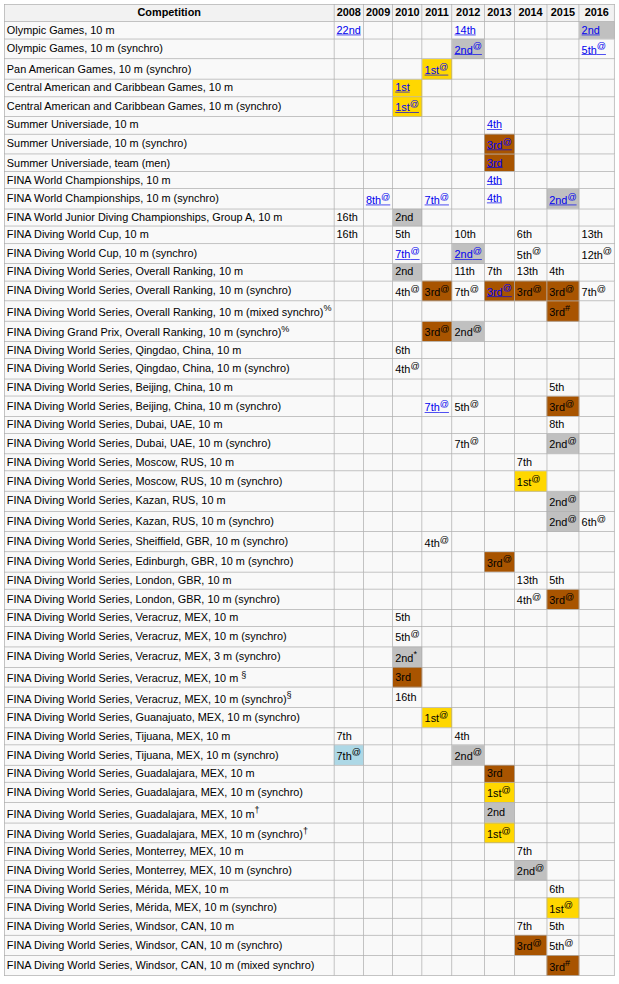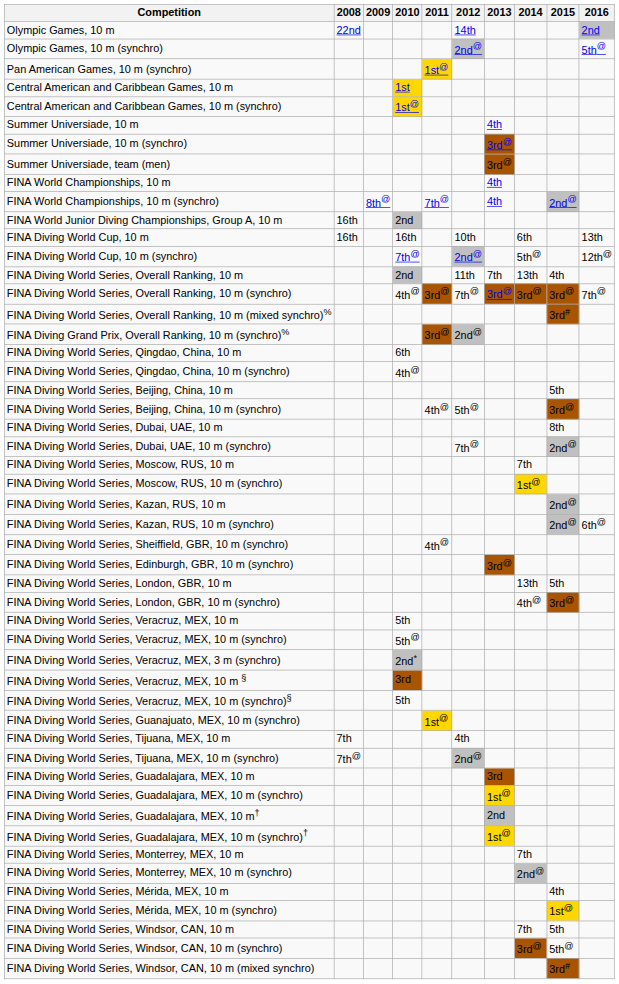 <table class="wikitable">
 <tr>
 <th>Competition</th>
 <th>2008</th>
 <th>2009</th>
 <th>2010</th>
 <th>2011</th>
 <th>2012</th>
 <th>2013</th>
 <th>2014</th>
 <th>2015</th>
 <th>2016</th>
 </tr>
 <tr>
 <td>Olympic Games, 10 m</td>
 <td><a href='#'>22nd</a></td>
 <td></td>
 <td></td>
 <td></td>
 <td><a href='#'>14th</a></td>
 <td></td>
 <td></td>
 <td></td>
 <td style="background:silver;"><a href='#'>2nd</a></td>
 </tr>
 <tr>
 <td>Olympic Games, 10 m (synchro)</td>
 <td></td>
 <td></td>
 <td></td>
 <td></td>
 <td style="background:silver;"><a href='#'>2nd<sup>@</sup></a></td>
 <td></td>
 <td></td>
 <td></td>
 <td><a href='#'>5th<sup>@</sup></a></td>
 </tr>
 <tr>
 <td>Pan American Games, 10 m (synchro)</td>
 <td></td>
 <td></td>
 <td></td>
 <td style="background:gold;"><a href='#'>1st<sup>@</sup></a></td>
 <td></td>
 <td></td>
 <td></td>
 <td></td>
 <td></td>
 </tr>
 <tr>
 <td>Central American and Caribbean Games, 10 m</td>
 <td></td>
 <td></td>
 <td style="background:gold;"><a href='#'>1st</a></td>
 <td></td>
 <td></td>
 <td></td>
 <td></td>
 <td></td>
 <td></td>
 </tr>
 <tr>
 <td>Central American and Caribbean Games, 10 m (synchro)</td>
 <td></td>
 <td></td>
 <td style="background:gold;"><a href='#'>1st<sup>@</sup></a></td>
 <td></td>
 <td></td>
 <td></td>
 <td></td>
 <td></td>
 <td></td>
 </tr>
 <tr>
 <td>Summer Universiade, 10 m</td>
 <td></td>
 <td></td>
 <td></td>
 <td></td>
 <td></td>
 <td><a href='#'>4th</a></td>
 <td></td>
 <td></td>
 <td></td>
 </tr>
 <tr>
 <td>Summer Universiade, 10 m (synchro)</td>
 <td></td>
 <td></td>
 <td></td>
 <td></td>
 <td></td>
 <td style="background:#a85400;"><a href='#'>3rd<sup>@</sup></a></td>
 <td></td>
 <td></td>
 <td></td>
 </tr>
 <tr>
 <td>Summer Universiade, team (men)</td>
 <td></td>
 <td></td>
 <td></td>
 <td></td>
 <td></td>
-<td style="background:#a85400;"><a href='#'>3rd</a></td>
+<td style="background:#a85400;">3rd<sup>@</sup></td>
 <td></td>
 <td></td>
 <td></td>
 </tr>
 <tr>
 <td>FINA World Championships, 10 m</td>
 <td></td>
 <td></td>
 <td></td>
 <td></td>
 <td></td>
 <td><a href='#'>4th</a></td>
 <td></td>
 <td></td>
 <td></td>
 </tr>
 <tr>
 <td>FINA World Championships, 10 m (synchro)</td>
 <td></td>
 <td><a href='#'>8th<sup>@</sup></a></td>
 <td></td>
 <td><a href='#'>7th<sup>@</sup></a></td>
 <td></td>
 <td><a href='#'>4th</a></td>
 <td></td>
 <td style="background:silver;"><a href='#'>2nd<sup>@</sup></a></td>
 <td></td>
 </tr>
 <tr>
 <td>FINA World Junior Diving Championships, Group A, 10 m</td>
 <td>16th</td>
 <td></td>
 <td style="background:silver;">2nd</td>
 <td></td>
 <td></td>
 <td></td>
 <td></td>
 <td></td>
 <td></td>
 </tr>
 <tr>
 <td>FINA Diving World Cup, 10 m</td>
 <td>16th</td>
 <td></td>
-<td>5th</td>
+<td>16th</td>
 <td></td>
 <td>10th</td>
 <td></td>
 <td>6th</td>
 <td></td>
 <td>13th</td>
 </tr>
 <tr>
 <td>FINA Diving World Cup, 10 m (synchro)</td>
 <td></td>
 <td></td>
 <td><a href='#'>7th<sup>@</sup></a></td>
 <td></td>
 <td style="background:silver;"><a href='#'>2nd<sup>@</sup></a></td>
 <td></td>
 <td>5th<sup>@</sup></td>
 <td></td>
 <td>12th<sup>@</sup></td>
 </tr>
 <tr>
 <td>FINA Diving World Series, Overall Ranking, 10 m</td>
 <td></td>
 <td></td>
 <td style="background:silver;">2nd</td>
 <td></td>
 <td>11th</td>
 <td>7th</td>
 <td>13th</td>
 <td>4th</td>
 <td></td>
 </tr>
 <tr>
 <td>FINA Diving World Series, Overall Ranking, 10 m (synchro)</td>
 <td></td>
 <td></td>
 <td>4th<sup>@</sup></td>
 <td style="background:#a85400;">3rd<sup>@</sup></td>
 <td>7th<sup>@</sup></td>
 <td style="background:#a85400;"><a href='#'>3rd<sup>@</sup></a></td>
 <td style="background:#a85400;">3rd<sup>@</sup></td>
 <td style="background:#a85400;">3rd<sup>@</sup></td>
 <td>7th<sup>@</sup></td>
 </tr>
 <tr>
 <td>FINA Diving World Series, Overall Ranking, 10 m (mixed synchro)<sup>%</sup></td>
 <td></td>
 <td></td>
 <td></td>
 <td></td>
 <td></td>
 <td></td>
 <td></td>
 <td style="background:#a85400;">3rd<sup>#</sup></td>
 <td></td>
 </tr>
 <tr>
 <td>FINA Diving Grand Prix, Overall Ranking, 10 m (synchro)<sup>%</sup></td>
 <td></td>
 <td></td>
 <td></td>
 <td style="background:#a85400;">3rd<sup>@</sup></td>
 <td style="background:silver;">2nd<sup>@</sup></td>
 <td></td>
 <td></td>
 <td></td>
 <td></td>
 </tr>
 <tr>
 <td>FINA Diving World Series, Qingdao, China, 10 m</td>
 <td></td>
 <td></td>
 <td>6th</td>
 <td></td>
 <td></td>
 <td></td>
 <td></td>
 <td></td>
 <td></td>
 </tr>
 <tr>
 <td>FINA Diving World Series, Qingdao, China, 10 m (synchro)</td>
 <td></td>
 <td></td>
 <td>4th<sup>@</sup></td>
 <td></td>
 <td></td>
 <td></td>
 <td></td>
 <td></td>
 <td></td>
 </tr>
 <tr>
 <td>FINA Diving World Series, Beijing, China, 10 m</td>
 <td></td>
 <td></td>
 <td></td>
 <td></td>
 <td></td>
 <td></td>
 <td></td>
 <td>5th</td>
 <td></td>
 </tr>
 <tr>
 <td>FINA Diving World Series, Beijing, China, 10 m (synchro)</td>
 <td></td>
 <td></td>
 <td></td>
-<td><a href='#'>7th<sup>@</sup></a></td>
+<td>4th<sup>@</sup></td>
 <td>5th<sup>@</sup></td>
 <td></td>
 <td></td>
 <td style="background:#a85400;">3rd<sup>@</sup></td>
 <td></td>
 </tr>
 <tr>
 <td>FINA Diving World Series, Dubai, UAE, 10 m</td>
 <td></td>
 <td></td>
 <td></td>
 <td></td>
 <td></td>
 <td></td>
 <td></td>
 <td>8th</td>
 <td></td>
 </tr>
 <tr>
 <td>FINA Diving World Series, Dubai, UAE, 10 m (synchro)</td>
 <td></td>
 <td></td>
 <td></td>
 <td></td>
 <td>7th<sup>@</sup></td>
 <td></td>
 <td></td>
 <td style="background:silver;">2nd<sup>@</sup></td>
 <td></td>
 </tr>
 <tr>
 <td>FINA Diving World Series, Moscow, RUS, 10 m</td>
 <td></td>
 <td></td>
 <td></td>
 <td></td>
 <td></td>
 <td></td>
 <td>7th</td>
 <td></td>
 <td></td>
 </tr>
 <tr>
 <td>FINA Diving World Series, Moscow, RUS, 10 m (synchro)</td>
 <td></td>
 <td></td>
 <td></td>
 <td></td>
 <td></td>
 <td></td>
 <td style="background:gold;">1st<sup>@</sup></td>
 <td></td>
 <td></td>
 </tr>
 <tr>
 <td>FINA Diving World Series, Kazan, RUS, 10 m</td>
 <td></td>
 <td></td>
 <td></td>
 <td></td>
 <td></td>
 <td></td>
 <td></td>
 <td style="background:silver;">2nd<sup>@</sup></td>
 <td></td>
 </tr>
 <tr>
 <td>FINA Diving World Series, Kazan, RUS, 10 m (synchro)</td>
 <td></td>
 <td></td>
 <td></td>
 <td></td>
 <td></td>
 <td></td>
 <td></td>
 <td style="background:silver;">2nd<sup>@</sup></td>
 <td>6th<sup>@</sup></td>
 </tr>
 <tr>
 <td>FINA Diving World Series, Sheiffield, GBR, 10 m (synchro)</td>
 <td></td>
 <td></td>
 <td></td>
 <td>4th<sup>@</sup></td>
 <td></td>
 <td></td>
 <td></td>
 <td></td>
 <td></td>
 </tr>
 <tr>
 <td>FINA Diving World Series, Edinburgh, GBR, 10 m (synchro)</td>
 <td></td>
 <td></td>
 <td></td>
 <td></td>
 <td></td>
 <td style="background:#a85400;">3rd<sup>@</sup></td>
 <td></td>
 <td></td>
 <td></td>
 </tr>
 <tr>
 <td>FINA Diving World Series, London, GBR, 10 m</td>
 <td></td>
 <td></td>
 <td></td>
 <td></td>
 <td></td>
 <td></td>
 <td>13th</td>
 <td>5th</td>
 <td></td>
 </tr>
 <tr>
 <td>FINA Diving World Series, London, GBR, 10 m (synchro)</td>
 <td></td>
 <td></td>
 <td></td>
 <td></td>
 <td></td>
 <td></td>
 <td>4th<sup>@</sup></td>
 <td style="background:#a85400;">3rd<sup>@</sup></td>
 <td></td>
 </tr>
 <tr>
 <td>FINA Diving World Series, Veracruz, MEX, 10 m</td>
 <td></td>
 <td></td>
 <td>5th</td>
 <td></td>
 <td></td>
 <td></td>
 <td></td>
 <td></td>
 <td></td>
 </tr>
 <tr>
 <td>FINA Diving World Series, Veracruz, MEX, 10 m (synchro)</td>
 <td></td>
 <td></td>
 <td>5th<sup>@</sup></td>
 <td></td>
 <td></td>
 <td></td>
 <td></td>
 <td></td>
 <td></td>
 </tr>
 <tr>
 <td>FINA Diving World Series, Veracruz, MEX, 3 m (synchro)</td>
 <td></td>
 <td></td>
 <td style="background:silver;">2nd<sup>*</sup></td>
 <td></td>
 <td></td>
 <td></td>
 <td></td>
 <td></td>
 <td></td>
 </tr>
 <tr>
 <td>FINA Diving World Series, Veracruz, MEX, 10 m <sup>§</sup></td>
 <td></td>
 <td></td>
 <td style="background:#a85400;">3rd</td>
 <td></td>
 <td></td>
 <td></td>
 <td></td>
 <td></td>
 <td></td>
 </tr>
 <tr>
 <td>FINA Diving World Series, Veracruz, MEX, 10 m (synchro)<sup>§</sup></td>
 <td></td>
 <td></td>
-<td>16th</td>
+<td>5th</td>
 <td></td>
 <td></td>
 <td></td>
 <td></td>
 <td></td>
 <td></td>
 </tr>
 <tr>
 <td>FINA Diving World Series, Guanajuato, MEX, 10 m (synchro)</td>
 <td></td>
 <td></td>
 <td></td>
 <td style="background:gold;">1st<sup>@</sup></td>
 <td></td>
 <td></td>
 <td></td>
 <td></td>
 <td></td>
 </tr>
 <tr>
 <td>FINA Diving World Series, Tijuana, MEX, 10 m</td>
 <td>7th</td>
 <td></td>
 <td></td>
 <td></td>
 <td>4th</td>
 <td></td>
 <td></td>
 <td></td>
 <td></td>
 </tr>
 <tr>
 <td>FINA Diving World Series, Tijuana, MEX, 10 m (synchro)</td>
-<td style="background: lightblue;">7th<sup>@</sup></td>
+<td>7th<sup>@</sup></td>
 <td></td>
 <td></td>
 <td></td>
 <td style="background:silver;">2nd<sup>@</sup></td>
 <td></td>
 <td></td>
 <td></td>
 <td></td>
 </tr>
 <tr>
 <td>FINA Diving World Series, Guadalajara, MEX, 10 m</td>
 <td></td>
 <td></td>
 <td></td>
 <td></td>
 <td></td>
 <td style="background:#a85400;">3rd</td>
 <td></td>
 <td></td>
 <td></td>
 </tr>
 <tr>
 <td>FINA Diving World Series, Guadalajara, MEX, 10 m (synchro)</td>
 <td></td>
 <td></td>
 <td></td>
 <td></td>
 <td></td>
 <td style="background:gold;">1st<sup>@</sup></td>
 <td></td>
 <td></td>
 <td></td>
 </tr>
 <tr>
 <td>FINA Diving World Series, Guadalajara, MEX, 10 m<sup>†</sup></td>
 <td></td>
 <td></td>
 <td></td>
 <td></td>
 <td></td>
 <td style="background:silver;">2nd</td>
 <td></td>
 <td></td>
 <td></td>
 </tr>
 <tr>
 <td>FINA Diving World Series, Guadalajara, MEX, 10 m (synchro)<sup>†</sup></td>
 <td></td>
 <td></td>
 <td></td>
 <td></td>
 <td></td>
 <td style="background:gold;">1st<sup>@</sup></td>
 <td></td>
 <td></td>
 <td></td>
 </tr>
 <tr>
 <td>FINA Diving World Series, Monterrey, MEX, 10 m</td>
 <td></td>
 <td></td>
 <td></td>
 <td></td>
 <td></td>
 <td></td>
 <td>7th</td>
 <td></td>
 <td></td>
 </tr>
 <tr>
 <td>FINA Diving World Series, Monterrey, MEX, 10 m (synchro)</td>
 <td></td>
 <td></td>
 <td></td>
 <td></td>
 <td></td>
 <td></td>
 <td style="background:silver;">2nd<sup>@</sup></td>
 <td></td>
 <td></td>
 </tr>
 <tr>
 <td>FINA Diving World Series, Mérida, MEX, 10 m</td>
 <td></td>
 <td></td>
 <td></td>
 <td></td>
 <td></td>
 <td></td>
 <td></td>
-<td>6th</td>
+<td>4th</td>
 <td></td>
 </tr>
 <tr>
 <td>FINA Diving World Series, Mérida, MEX, 10 m (synchro)</td>
 <td></td>
 <td></td>
 <td></td>
 <td></td>
 <td></td>
 <td></td>
 <td></td>
 <td style="background:gold;">1st<sup>@</sup></td>
 <td></td>
 </tr>
 <tr>
 <td>FINA Diving World Series, Windsor, CAN, 10 m</td>
 <td></td>
 <td></td>
 <td></td>
 <td></td>
 <td></td>
 <td></td>
 <td>7th</td>
 <td>5th</td>
 <td></td>
 </tr>
 <tr>
 <td>FINA Diving World Series, Windsor, CAN, 10 m (synchro)</td>
 <td></td>
 <td></td>
 <td></td>
 <td></td>
 <td></td>
 <td></td>
 <td style="background:#a85400;">3rd<sup>@</sup></td>
 <td>5th<sup>@</sup></td>
 <td></td>
 </tr>
 <tr>
 <td>FINA Diving World Series, Windsor, CAN, 10 m (mixed synchro)</td>
 <td></td>
 <td></td>
 <td></td>
 <td></td>
 <td></td>
 <td></td>
 <td></td>
 <td style="background:#a85400;">3rd<sup>#</sup></td>
 <td></td>
 </tr>
 </table>
